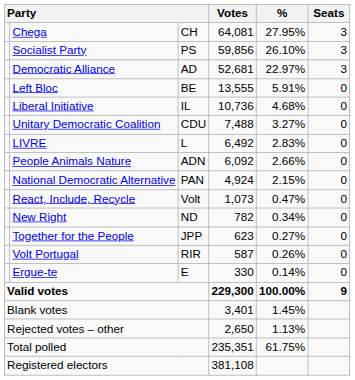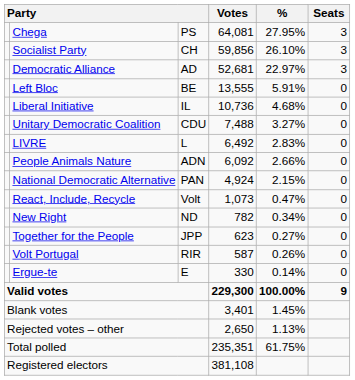 <table class="wikitable" border="1" style="text-align:right;">
 <tr>
 <th style="text-align:left;" colspan=3>Party</th>
 <th align=center width="50">Votes</th>
 <th align=center width="50">%</th>
 <th align=center width="50">Seats</th>
 </tr>
 <tr>
 <td></td>
 <td align=left><a href='#'>Chega</a></td>
-<td align=left>CH</td>
+<td align=left>PS</td>
 <td>64,081</td>
 <td>27.95%</td>
 <td>3</td>
 </tr>
 <tr>
 <td></td>
 <td align=left><a href='#'>Socialist Party</a></td>
-<td align=left>PS</td>
+<td align=left>CH</td>
 <td>59,856</td>
 <td>26.10%</td>
 <td>3</td>
 </tr>
 <tr>
 <td></td>
 <td align=left><a href='#'>Democratic Alliance</a></td>
 <td align=left>AD</td>
 <td>52,681</td>
 <td>22.97%</td>
 <td>3</td>
 </tr>
 <tr>
 <td></td>
 <td align=left><a href='#'>Left Bloc</a></td>
 <td align=left>BE</td>
 <td>13,555</td>
 <td>5.91%</td>
 <td>0</td>
 </tr>
 <tr>
 <td></td>
 <td align=left><a href='#'>Liberal Initiative</a></td>
 <td align=left>IL</td>
 <td>10,736</td>
 <td>4.68%</td>
 <td>0</td>
 </tr>
 <tr>
 <td></td>
 <td align=left style="white-space: nowrap;"><a href='#'>Unitary Democratic Coalition</a></td>
 <td align=left>CDU</td>
 <td>7,488</td>
 <td>3.27%</td>
 <td>0</td>
 </tr>
 <tr>
 <td></td>
 <td align=left><a href='#'>LIVRE</a></td>
 <td align=left>L</td>
 <td>6,492</td>
 <td>2.83%</td>
 <td>0</td>
 </tr>
 <tr>
 <td></td>
 <td align=left><a href='#'>People Animals Nature</a></td>
 <td align=left>ADN</td>
 <td>6,092</td>
 <td>2.66%</td>
 <td>0</td>
 </tr>
 <tr>
 <td></td>
 <td align=left><a href='#'>National Democratic Alternative</a></td>
 <td align=left>PAN</td>
 <td>4,924</td>
 <td>2.15%</td>
 <td>0</td>
 </tr>
 <tr>
 <td></td>
 <td align=left><a href='#'>React, Include, Recycle</a></td>
 <td align=left>Volt</td>
 <td>1,073</td>
 <td>0.47%</td>
 <td>0</td>
 </tr>
 <tr>
 <td></td>
 <td align=left><a href='#'>New Right</a></td>
 <td align=left>ND</td>
 <td>782</td>
 <td>0.34%</td>
 <td>0</td>
 </tr>
 <tr>
 <td></td>
 <td align=left><a href='#'>Together for the People</a></td>
 <td align=left>JPP</td>
 <td>623</td>
 <td>0.27%</td>
 <td>0</td>
 </tr>
 <tr>
 <td></td>
 <td align=left><a href='#'>Volt Portugal</a></td>
 <td align=left>RIR</td>
 <td>587</td>
 <td>0.26%</td>
 <td>0</td>
 </tr>
 <tr>
 <td></td>
 <td align=left><a href='#'>Ergue-te</a></td>
 <td align=left>E</td>
 <td>330</td>
 <td>0.14%</td>
 <td>0</td>
 </tr>
 <tr style="font-weight:bold">
 <td align=left colspan=3>Valid votes</td>
 <td>229,300</td>
 <td>100.00%</td>
 <td>9</td>
 </tr>
 <tr>
 <td align=left colspan=3>Blank votes</td>
 <td>3,401</td>
 <td>1.45%</td>
 <td></td>
 </tr>
 <tr>
 <td align=left colspan=3>Rejected votes – other</td>
 <td>2,650</td>
 <td>1.13%</td>
 <td></td>
 </tr>
 <tr>
 <td align=left colspan=3>Total polled</td>
 <td>235,351</td>
 <td>61.75%</td>
 <td></td>
 </tr>
 <tr>
 <td align=left colspan=3>Registered electors</td>
 <td>381,108</td>
 <td></td>
 <td></td>
 </tr>
 </table>
